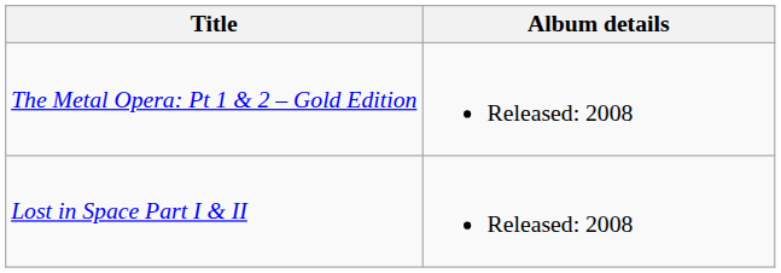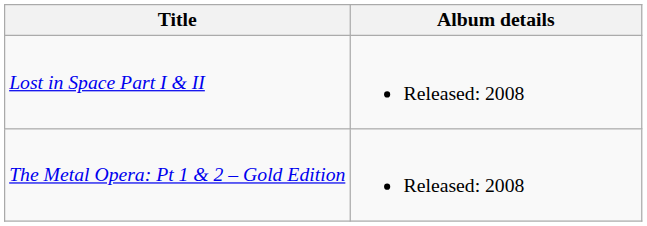 <table class="wikitable">
 <tr>
 <th>Title</th>
 <th width="230">Album details</th>
 </tr>
 <tr>
+<td><em><a href='#'>Lost in Space Part I & II</a></em></td>
+<td><br><ul><li>Released: 2008</li></ul></td>
+</tr>
+<tr>
 <td><em><a href='#'>The Metal Opera: Pt 1 & 2 – Gold Edition</a></em></td>
 <td><br><ul><li>Released: 2008</li></ul></td>
 </tr>
-<tr>
-<td><em><a href='#'>Lost in Space Part I & II</a></em></td>
-<td><br><ul><li>Released: 2008</li></ul></td>
-</tr>
 </table>
